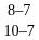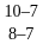 <table style="text-align:center">
 <tr>
 <th width=200></th>
 <th width=100></th>
 <th width=200></th>
 </tr>
 <tr>
 <td align=right><strong></strong></td>
-<td>8–7</td>
+<td>10–7</td>
 <td align=left></td>
 </tr>
 <tr>
 <td align=right><strong></strong></td>
-<td>10–7</td>
+<td>8–7</td>
 <td align=left></td>
 </tr>
 </table>
